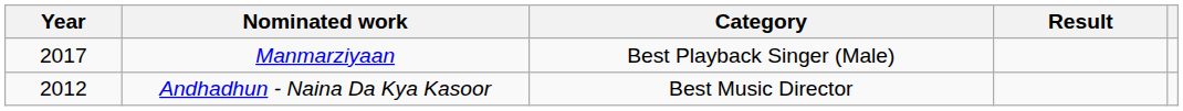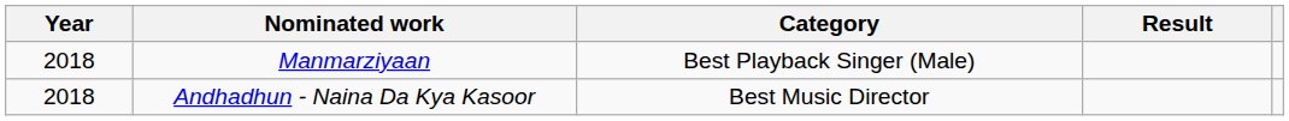 <table width="70%" class="wikitable plainrowheaders sortable">
 <tr>
 <th width="10%">Year</th>
 <th width="35%">Nominated work</th>
 <th width="40%">Category</th>
 <th width="15%">Result</th>
 <th scope="col" class="unsortable"></th>
 </tr>
 <tr>
-<td align="center">2017</td>
+<td align="center">2018</td>
 <td align="center"><em><a href='#'>Manmarziyaan</a></em></td>
 <td align="center">Best Playback Singer (Male)</td>
 <td></td>
 <td style="text-align:center;"></td>
 </tr>
 <tr>
-<td align="center">2012</td>
+<td align="center">2018</td>
 <td align="center"><em><a href='#'>Andhadhun</a> - Naina Da Kya Kasoor</em></td>
 <td align="center">Best Music Director</td>
 <td></td>
 <td style="text-align:center;"></td>
 </tr>
 </table>
